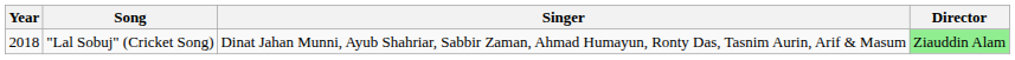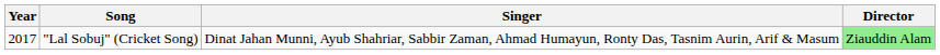 <table class="wikitable">
 <tr>
 <th>Year</th>
 <th>Song</th>
 <th>Singer</th>
 <th>Director</th>
 </tr>
 <tr>
-<td>2018</td>
+<td>2017</td>
 <td>"Lal Sobuj" (Cricket Song)</td>
 <td>Dinat Jahan Munni, Ayub Shahriar, Sabbir Zaman, Ahmad Humayun, Ronty Das, Tasnim Aurin, Arif & Masum</td>
 <td style="background: lightgreen;">Ziauddin Alam</td>
 </tr>
 </table>
